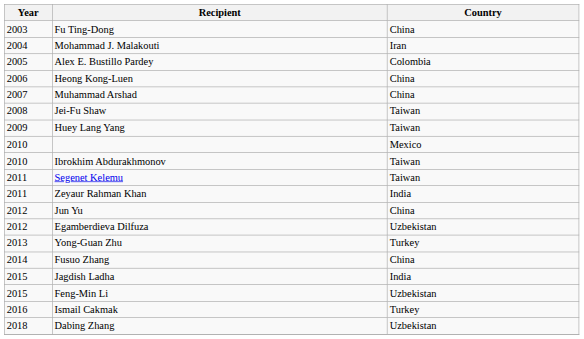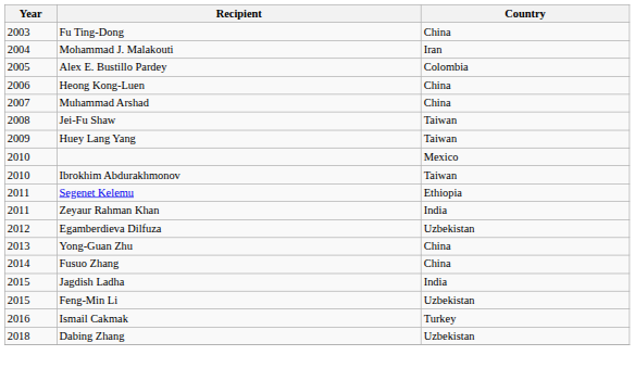 <table class="wikitable plainrowheaders sortable" style="width:70%">
 <tr>
 <th scope="col" style="width:5%">Year</th>
 <th scope="col" style="width:35%">Recipient</th>
 <th scope="col" style="width:20%">Country</th>
 </tr>
 <tr>
 <td>2003</td>
 <td>Fu Ting-Dong</td>
 <td>China</td>
 </tr>
 <tr>
 <td>2004</td>
 <td>Mohammad J. Malakouti</td>
 <td>Iran</td>
 </tr>
 <tr>
 <td>2005</td>
 <td>Alex E. Bustillo Pardey</td>
 <td>Colombia</td>
 </tr>
 <tr>
 <td>2006</td>
 <td>Heong Kong-Luen</td>
 <td>China</td>
 </tr>
 <tr>
 <td>2007</td>
 <td>Muhammad Arshad</td>
 <td>China</td>
 </tr>
 <tr>
 <td>2008</td>
 <td>Jei-Fu Shaw</td>
 <td>Taiwan</td>
 </tr>
 <tr>
 <td>2009</td>
 <td>Huey Lang Yang</td>
 <td>Taiwan</td>
 </tr>
 <tr>
 <td>2010</td>
 <td></td>
 <td>Mexico</td>
 </tr>
 <tr>
 <td>2010</td>
 <td>Ibrokhim Abdurakhmonov</td>
 <td>Taiwan</td>
 </tr>
 <tr>
 <td>2011</td>
 <td><a href='#'>Segenet Kelemu</a></td>
-<td>Taiwan</td>
+<td>Ethiopia</td>
 </tr>
 <tr>
 <td>2011</td>
 <td>Zeyaur Rahman Khan</td>
 <td>India</td>
-</tr>
-<tr>
-<td>2012</td>
-<td>Jun Yu</td>
-<td>China</td>
 </tr>
 <tr>
 <td>2012</td>
 <td>Egamberdieva Dilfuza</td>
 <td>Uzbekistan</td>
 </tr>
 <tr>
 <td>2013</td>
 <td>Yong-Guan Zhu</td>
-<td>Turkey</td>
+<td>China</td>
 </tr>
 <tr>
 <td>2014</td>
 <td>Fusuo Zhang</td>
 <td>China</td>
 </tr>
 <tr>
 <td>2015</td>
 <td>Jagdish Ladha</td>
 <td>India</td>
 </tr>
 <tr>
 <td>2015</td>
 <td>Feng-Min Li</td>
 <td>Uzbekistan</td>
 </tr>
 <tr>
 <td>2016</td>
 <td>Ismail Cakmak</td>
 <td>Turkey</td>
 </tr>
 <tr>
 <td>2018</td>
 <td>Dabing Zhang</td>
 <td>Uzbekistan</td>
 </tr>
 <tr>
 </tr>
 </table>
